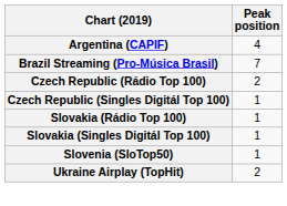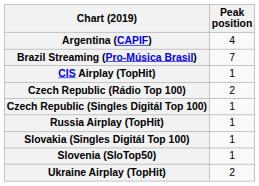 <table class="wikitable plainrowheaders sortable" style="text-align:center">
 <tr>
 <th scope="col">Chart (2019)</th>
 <th scope="col">Peak<br>position</th>
 </tr>
 <tr>
 <th scope="row">Argentina (<a href='#'>CAPIF</a>)</th>
 <td>4</td>
 </tr>
 <tr>
 <th scope="row">Brazil Streaming (<a href='#'>Pro-Música Brasil</a>)</th>
 <td>7</td>
 </tr>
 <tr>
+<th scope="row"><a href='#'>CIS</a> Airplay (TopHit)</th>
+<td>1</td>
+</tr>
+<tr>
 <th scope="row">Czech Republic (Rádio Top 100)</th>
 <td>2</td>
 </tr>
 <tr>
 <th scope="row">Czech Republic (Singles Digitál Top 100)</th>
 <td>1</td>
 </tr>
 <tr>
-<th scope="row">Slovakia (Rádio Top 100)</th>
+<th scope="row">Russia Airplay (TopHit)</th>
 <td>1</td>
 </tr>
 <tr>
 <th scope="row">Slovakia (Singles Digitál Top 100)</th>
 <td>1</td>
 </tr>
 <tr>
 <th scope="row">Slovenia (SloTop50)</th>
 <td>1</td>
 </tr>
 <tr>
 <th scope="row">Ukraine Airplay (TopHit)</th>
 <td>2</td>
 </tr>
 </table>
